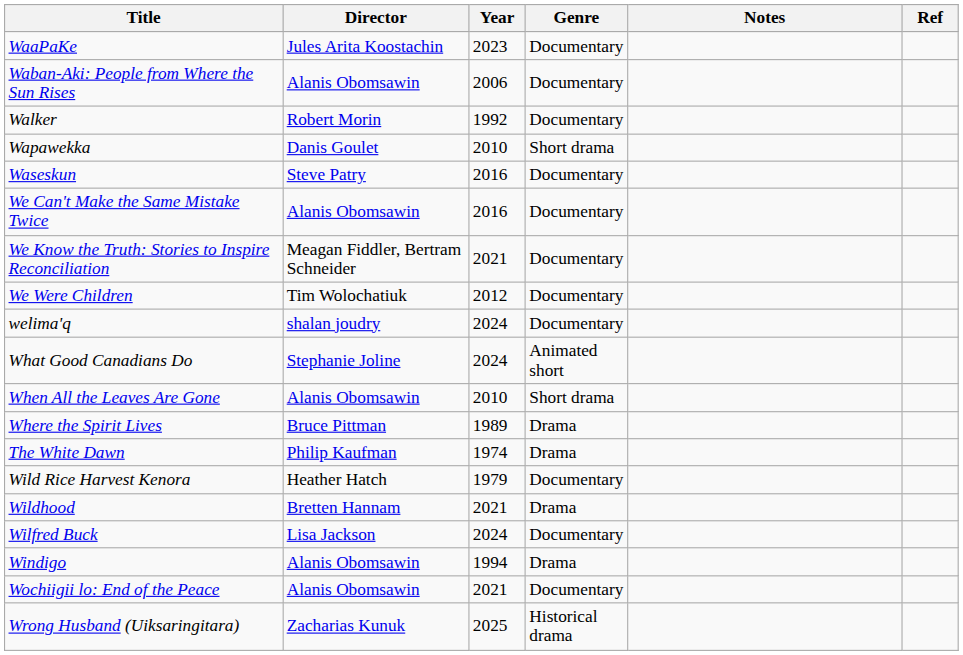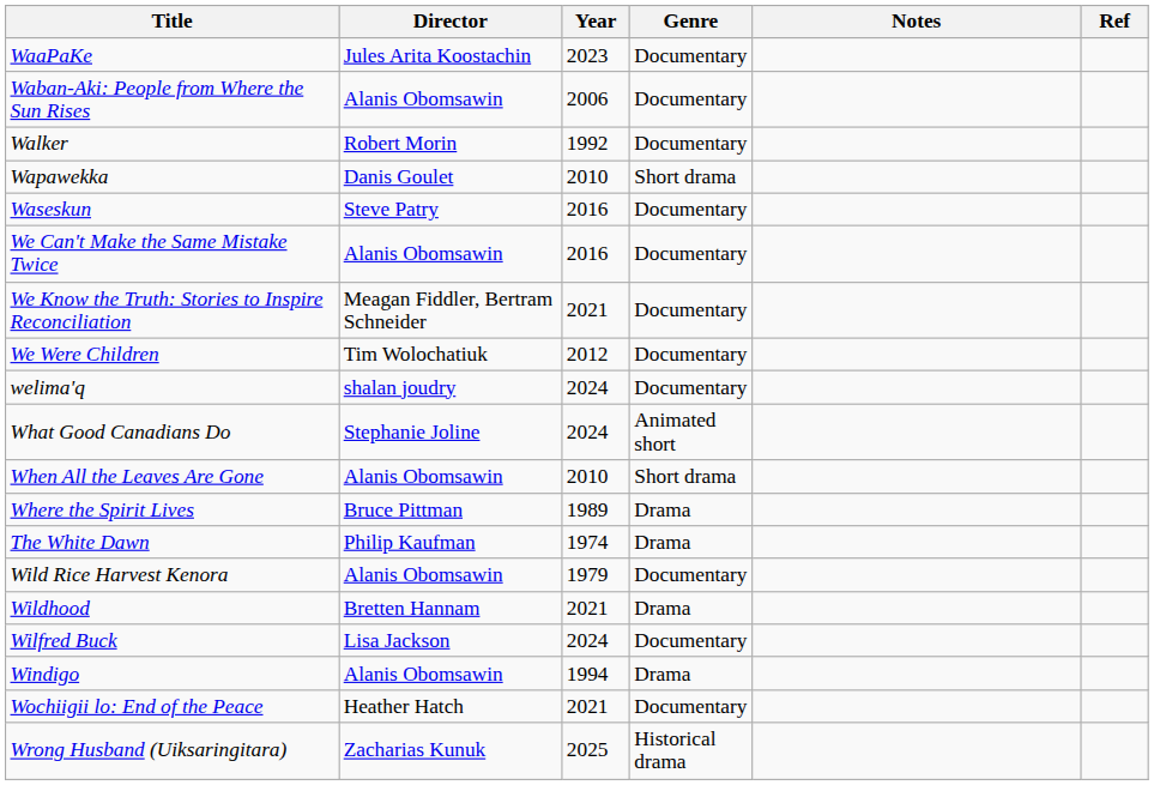 <table class="wikitable sortable" style="width:100%;">
 <tr style="background:#bebebe;">
 <th style="width:30%;">Title</th>
 <th style="width:20%;">Director</th>
 <th style="width:6%;">Year</th>
 <th style="width:6%;">Genre</th>
 <th style="width:30%;">Notes</th>
 <th style="width:6%;">Ref</th>
 </tr>
 <tr>
 <td><em><a href='#'>WaaPaKe</a></em></td>
 <td><a href='#'>Jules Arita Koostachin</a></td>
 <td>2023</td>
 <td>Documentary</td>
 <td></td>
 <td></td>
 </tr>
 <tr>
 <td><em><a href='#'>Waban-Aki: People from Where the Sun Rises</a></em></td>
 <td><a href='#'>Alanis Obomsawin</a></td>
 <td>2006</td>
 <td>Documentary</td>
 <td></td>
 <td></td>
 </tr>
 <tr>
 <td><em>Walker</em></td>
 <td><a href='#'>Robert Morin</a></td>
 <td>1992</td>
 <td>Documentary</td>
 <td></td>
 <td></td>
 </tr>
 <tr>
 <td><em>Wapawekka</em></td>
 <td><a href='#'>Danis Goulet</a></td>
 <td>2010</td>
 <td>Short drama</td>
 <td></td>
 <td></td>
 </tr>
 <tr>
 <td><em><a href='#'>Waseskun</a></em></td>
 <td><a href='#'>Steve Patry</a></td>
 <td>2016</td>
 <td>Documentary</td>
 <td></td>
 <td></td>
 </tr>
 <tr>
 <td><em><a href='#'>We Can't Make the Same Mistake Twice</a></em></td>
 <td><a href='#'>Alanis Obomsawin</a></td>
 <td>2016</td>
 <td>Documentary</td>
 <td></td>
 <td></td>
 </tr>
 <tr>
 <td><em><a href='#'>We Know the Truth: Stories to Inspire Reconciliation</a></em></td>
 <td>Meagan Fiddler, Bertram Schneider</td>
 <td>2021</td>
 <td>Documentary</td>
 <td></td>
 <td></td>
 </tr>
 <tr>
 <td><em><a href='#'>We Were Children</a></em></td>
 <td>Tim Wolochatiuk</td>
 <td>2012</td>
 <td>Documentary</td>
 <td></td>
 <td></td>
 </tr>
 <tr>
 <td><em>welima'q</em></td>
 <td><a href='#'>shalan joudry</a></td>
 <td>2024</td>
 <td>Documentary</td>
 <td></td>
 <td></td>
 </tr>
 <tr>
 <td><em>What Good Canadians Do</em></td>
 <td><a href='#'>Stephanie Joline</a></td>
 <td>2024</td>
 <td>Animated short</td>
 <td></td>
 <td></td>
 </tr>
 <tr>
 <td><em><a href='#'>When All the Leaves Are Gone</a></em></td>
 <td><a href='#'>Alanis Obomsawin</a></td>
 <td>2010</td>
 <td>Short drama</td>
 <td></td>
 <td></td>
 </tr>
 <tr>
 <td><em><a href='#'>Where the Spirit Lives</a></em></td>
 <td><a href='#'>Bruce Pittman</a></td>
 <td>1989</td>
 <td>Drama</td>
 <td></td>
 <td></td>
 </tr>
 <tr>
 <td><em><a href='#'>The White Dawn</a></em></td>
 <td><a href='#'>Philip Kaufman</a></td>
 <td>1974</td>
 <td>Drama</td>
 <td></td>
 <td></td>
 </tr>
 <tr>
 <td><em>Wild Rice Harvest Kenora</em></td>
-<td>Heather Hatch</td>
+<td><a href='#'>Alanis Obomsawin</a></td>
 <td>1979</td>
 <td>Documentary</td>
 <td></td>
 <td></td>
 </tr>
 <tr>
 <td><em><a href='#'>Wildhood</a></em></td>
 <td><a href='#'>Bretten Hannam</a></td>
 <td>2021</td>
 <td>Drama</td>
 <td></td>
 <td></td>
 </tr>
 <tr>
 <td><em><a href='#'>Wilfred Buck</a></em></td>
 <td><a href='#'>Lisa Jackson</a></td>
 <td>2024</td>
 <td>Documentary</td>
 <td></td>
 <td></td>
 </tr>
 <tr>
 <td><em><a href='#'>Windigo</a></em></td>
 <td><a href='#'>Alanis Obomsawin</a></td>
 <td>1994</td>
 <td>Drama</td>
 <td></td>
 <td></td>
 </tr>
 <tr>
 <td><em><a href='#'>Wochiigii lo: End of the Peace</a></em></td>
-<td><a href='#'>Alanis Obomsawin</a></td>
+<td>Heather Hatch</td>
 <td>2021</td>
 <td>Documentary</td>
 <td></td>
 <td></td>
 </tr>
 <tr>
 <td><em><a href='#'>Wrong Husband</a> (Uiksaringitara)</em></td>
 <td><a href='#'>Zacharias Kunuk</a></td>
 <td>2025</td>
 <td>Historical drama</td>
 <td></td>
 <td></td>
 </tr>
 </table>
